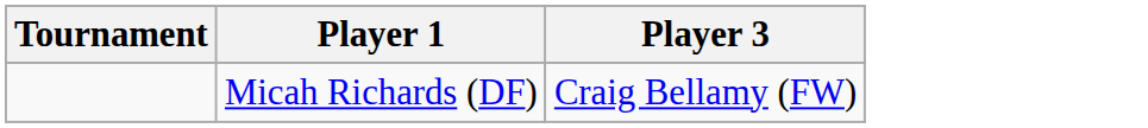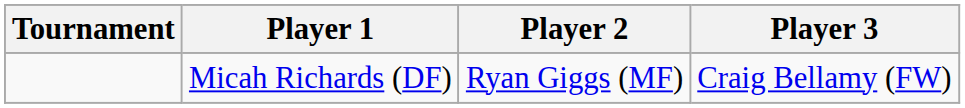 <table class="wikitable">
 <tr>
 <th>Tournament</th>
 <th>Player 1</th>
+<th>Player 2</th>
 <th>Player 3</th>
 </tr>
 <tr>
 <td></td>
 <td> <a href='#'>Micah Richards</a> (<a href='#'>DF</a>)</td>
+<td> <a href='#'>Ryan Giggs</a> (<a href='#'>MF</a>)</td>
 <td> <a href='#'>Craig Bellamy</a> (<a href='#'>FW</a>)</td>
 </tr>
 </table>
